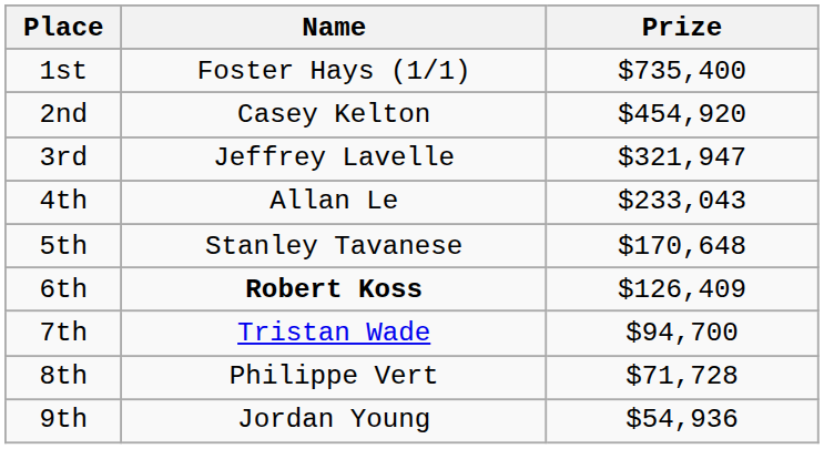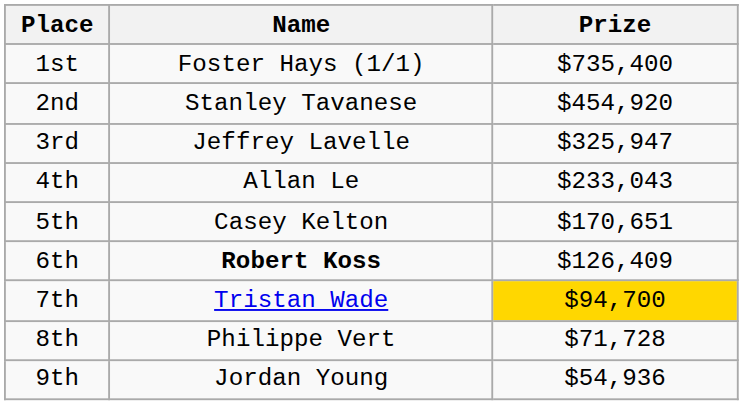 <table class="wikitable">
 <tr>
 <th width="50">Place</th>
 <th width="200">Name</th>
 <th width="125">Prize</th>
 </tr>
 <tr>
 <td align = "center">1st</td>
 <td align = "center">Foster Hays (1/1)</td>
 <td align = "center">$735,400</td>
 </tr>
 <tr>
 <td align = "center">2nd</td>
-<td align = "center">Casey Kelton</td>
+<td align = "center">Stanley Tavanese</td>
 <td align = "center">$454,920</td>
 </tr>
 <tr>
 <td align = "center">3rd</td>
 <td align = "center">Jeffrey Lavelle</td>
-<td align = "center">$321,947</td>
+<td align = "center">$325,947</td>
 </tr>
 <tr>
 <td align = "center">4th</td>
 <td align = "center">Allan Le</td>
 <td align = "center">$233,043</td>
 </tr>
 <tr>
 <td align = "center">5th</td>
-<td align = "center">Stanley Tavanese</td>
-<td align = "center">$170,648</td>
+<td align = "center">Casey Kelton</td>
+<td align = "center">$170,651</td>
 </tr>
 <tr>
 <td align = "center">6th</td>
 <td align = "center"><strong>Robert Koss</strong></td>
 <td align = "center">$126,409</td>
 </tr>
 <tr>
 <td align = "center">7th</td>
 <td align = "center"><a href='#'>Tristan Wade</a></td>
-<td align = "center">$94,700</td>
+<td align = "center" style="background: gold;">$94,700</td>
 </tr>
 <tr>
 <td align = "center">8th</td>
 <td align = "center">Philippe Vert</td>
 <td align = "center">$71,728</td>
 </tr>
 <tr>
 <td align = "center">9th</td>
 <td align = "center">Jordan Young</td>
 <td align = "center">$54,936</td>
 </tr>
 </table>
